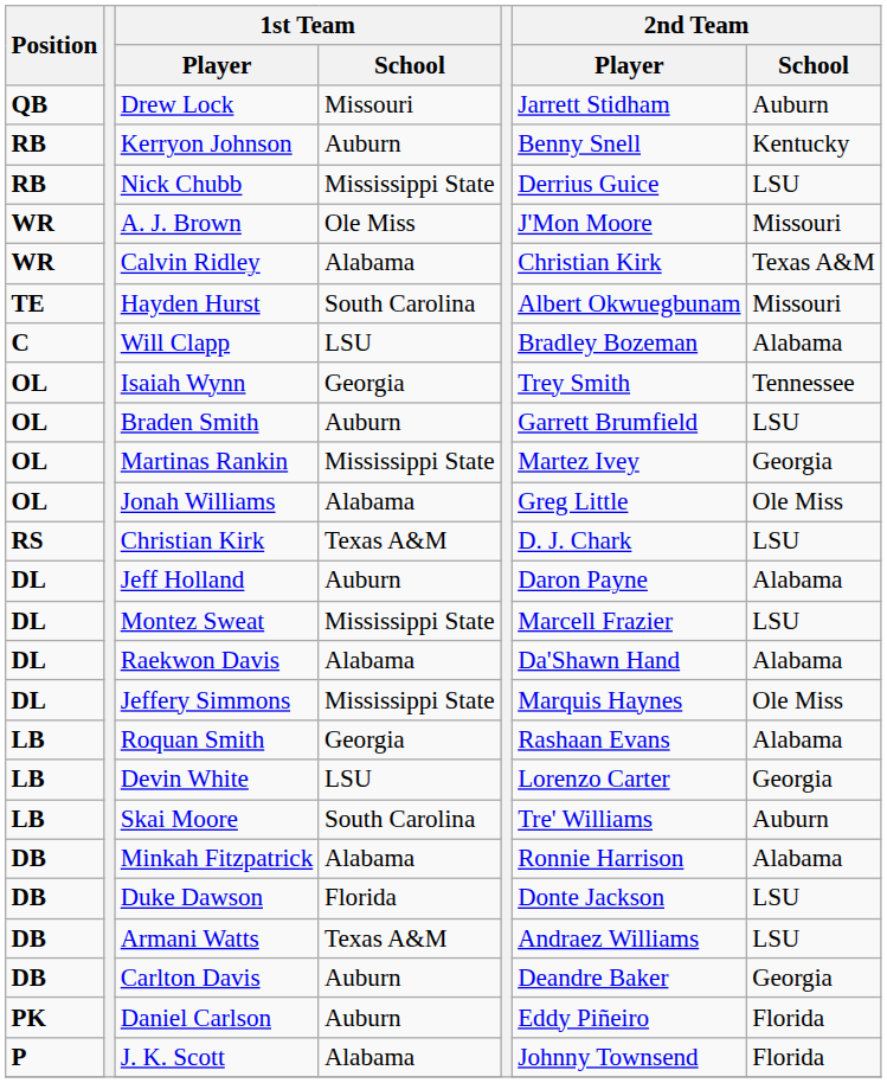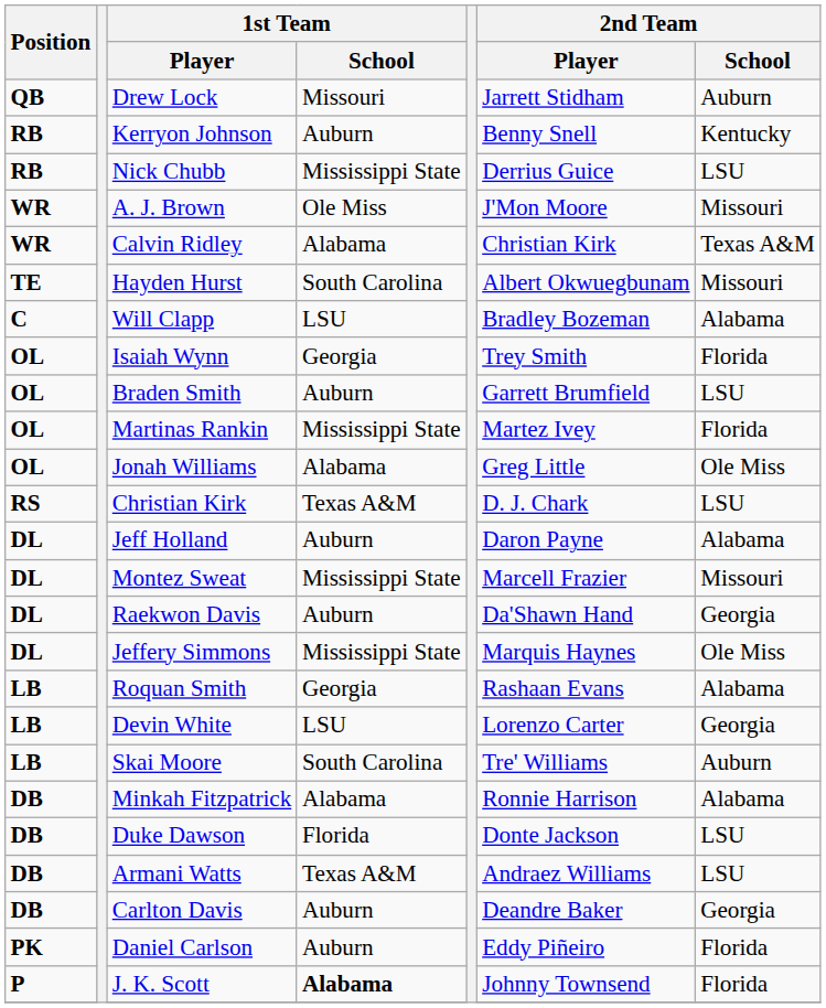 <table class="wikitable" border="1">
 <tr>
 <th rowspan="2">Position</th>
 <th rowspan="28"></th>
 <th colspan="2">1st Team</th>
 <th rowspan="28"></th>
 <th colspan="2">2nd Team</th>
 </tr>
 <tr>
 <th>Player</th>
 <th>School</th>
 <th>Player</th>
 <th>School</th>
 </tr>
 <tr>
 <td><strong>QB</strong></td>
 <td><a href='#'>Drew Lock</a></td>
 <td>Missouri</td>
 <td><a href='#'>Jarrett Stidham</a></td>
 <td>Auburn</td>
 </tr>
 <tr>
 <td><strong>RB</strong></td>
 <td><a href='#'>Kerryon Johnson</a></td>
 <td>Auburn</td>
 <td><a href='#'>Benny Snell</a></td>
 <td>Kentucky</td>
 </tr>
 <tr>
 <td><strong>RB</strong></td>
 <td><a href='#'>Nick Chubb</a></td>
 <td>Mississippi State</td>
 <td><a href='#'>Derrius Guice</a></td>
 <td>LSU</td>
 </tr>
 <tr>
 <td><strong>WR</strong></td>
 <td><a href='#'>A. J. Brown</a></td>
 <td>Ole Miss</td>
 <td><a href='#'>J'Mon Moore</a></td>
 <td>Missouri</td>
 </tr>
 <tr>
 <td><strong>WR</strong></td>
 <td><a href='#'>Calvin Ridley</a></td>
 <td>Alabama</td>
 <td><a href='#'>Christian Kirk</a></td>
 <td>Texas A&M</td>
 </tr>
 <tr>
 <td><strong>TE</strong></td>
 <td><a href='#'>Hayden Hurst</a></td>
 <td>South Carolina</td>
 <td><a href='#'>Albert Okwuegbunam</a></td>
 <td>Missouri</td>
 </tr>
 <tr>
 <td><strong>C</strong></td>
 <td><a href='#'>Will Clapp</a></td>
 <td>LSU</td>
 <td><a href='#'>Bradley Bozeman</a></td>
 <td>Alabama</td>
 </tr>
 <tr>
 <td><strong>OL</strong></td>
 <td><a href='#'>Isaiah Wynn</a></td>
 <td>Georgia</td>
 <td><a href='#'>Trey Smith</a></td>
-<td>Tennessee</td>
+<td>Florida</td>
 </tr>
 <tr>
 <td><strong>OL</strong></td>
 <td><a href='#'>Braden Smith</a></td>
 <td>Auburn</td>
 <td><a href='#'>Garrett Brumfield</a></td>
 <td>LSU</td>
 </tr>
 <tr>
 <td><strong>OL</strong></td>
 <td><a href='#'>Martinas Rankin</a></td>
 <td>Mississippi State</td>
 <td><a href='#'>Martez Ivey</a></td>
-<td>Georgia</td>
+<td>Florida</td>
 </tr>
 <tr>
 <td><strong>OL</strong></td>
 <td><a href='#'>Jonah Williams</a></td>
 <td>Alabama</td>
 <td><a href='#'>Greg Little</a></td>
 <td>Ole Miss</td>
 </tr>
 <tr>
 <td><strong>RS</strong></td>
 <td><a href='#'>Christian Kirk</a></td>
 <td>Texas A&M</td>
 <td><a href='#'>D. J. Chark</a></td>
 <td>LSU</td>
 </tr>
 <tr>
 <td><strong>DL</strong></td>
 <td><a href='#'>Jeff Holland</a></td>
 <td>Auburn</td>
 <td><a href='#'>Daron Payne</a></td>
 <td>Alabama</td>
 </tr>
 <tr>
 <td><strong>DL</strong></td>
 <td><a href='#'>Montez Sweat</a></td>
 <td>Mississippi State</td>
 <td><a href='#'>Marcell Frazier</a></td>
-<td>LSU</td>
+<td>Missouri</td>
 </tr>
 <tr>
 <td><strong>DL</strong></td>
 <td><a href='#'>Raekwon Davis</a></td>
-<td>Alabama</td>
+<td>Auburn</td>
 <td><a href='#'>Da'Shawn Hand</a></td>
-<td>Alabama</td>
+<td>Georgia</td>
 </tr>
 <tr>
 <td><strong>DL</strong></td>
 <td><a href='#'>Jeffery Simmons</a></td>
 <td>Mississippi State</td>
 <td><a href='#'>Marquis Haynes</a></td>
 <td>Ole Miss</td>
 </tr>
 <tr>
 <td><strong>LB</strong></td>
 <td><a href='#'>Roquan Smith</a></td>
 <td>Georgia</td>
 <td><a href='#'>Rashaan Evans</a></td>
 <td>Alabama</td>
 </tr>
 <tr>
 <td><strong>LB</strong></td>
 <td><a href='#'>Devin White</a></td>
 <td>LSU</td>
 <td><a href='#'>Lorenzo Carter</a></td>
 <td>Georgia</td>
 </tr>
 <tr>
 <td><strong>LB</strong></td>
 <td><a href='#'>Skai Moore</a></td>
 <td>South Carolina</td>
 <td><a href='#'>Tre' Williams</a></td>
 <td>Auburn</td>
 </tr>
 <tr>
 <td><strong>DB</strong></td>
 <td><a href='#'>Minkah Fitzpatrick</a></td>
 <td>Alabama</td>
 <td><a href='#'>Ronnie Harrison</a></td>
 <td>Alabama</td>
 </tr>
 <tr>
 <td><strong>DB</strong></td>
 <td><a href='#'>Duke Dawson</a></td>
 <td>Florida</td>
 <td><a href='#'>Donte Jackson</a></td>
 <td>LSU</td>
 </tr>
 <tr>
 <td><strong>DB</strong></td>
 <td><a href='#'>Armani Watts</a></td>
 <td>Texas A&M</td>
 <td><a href='#'>Andraez Williams</a></td>
 <td>LSU</td>
 </tr>
 <tr>
 <td><strong>DB</strong></td>
 <td><a href='#'>Carlton Davis</a></td>
 <td>Auburn</td>
 <td><a href='#'>Deandre Baker</a></td>
 <td>Georgia</td>
 </tr>
 <tr>
 <td><strong>PK</strong></td>
 <td><a href='#'>Daniel Carlson</a></td>
 <td>Auburn</td>
 <td><a href='#'>Eddy Piñeiro</a></td>
 <td>Florida</td>
 </tr>
 <tr>
 <td><strong>P</strong></td>
 <td><a href='#'>J. K. Scott</a></td>
-<td>Alabama</td>
+<td><strong>Alabama</strong></td>
 <td><a href='#'>Johnny Townsend</a></td>
 <td>Florida</td>
 </tr>
 <tr>
 </tr>
 </table>
